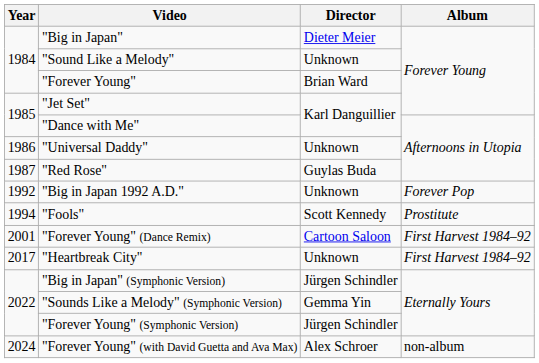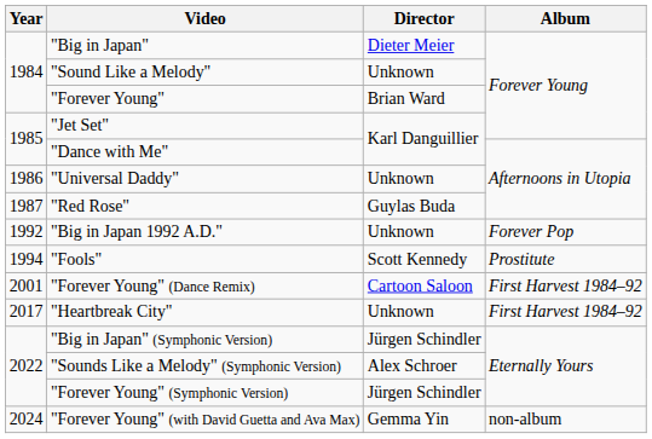 <table class="wikitable">
 <tr>
 <th>Year</th>
 <th>Video</th>
 <th>Director</th>
 <th>Album</th>
 </tr>
 <tr>
 <td rowspan="3">1984</td>
 <td>"Big in Japan"</td>
 <td><a href='#'>Dieter Meier</a></td>
 <td rowspan="4"><em>Forever Young</em></td>
 </tr>
 <tr>
 <td>"Sound Like a Melody"</td>
 <td>Unknown</td>
 </tr>
 <tr>
 <td>"Forever Young"</td>
 <td>Brian Ward</td>
 </tr>
 <tr>
 <td rowspan="2">1985</td>
 <td>"Jet Set"</td>
 <td rowspan="2">Karl Danguillier</td>
 </tr>
 <tr>
 <td>"Dance with Me"</td>
 <td rowspan="3"><em>Afternoons in Utopia</em></td>
 </tr>
 <tr>
 <td>1986</td>
 <td>"Universal Daddy"</td>
 <td>Unknown</td>
 </tr>
 <tr>
 <td>1987</td>
 <td>"Red Rose"</td>
 <td>Guylas Buda</td>
 </tr>
 <tr>
 <td>1992</td>
 <td>"Big in Japan 1992 A.D."</td>
 <td>Unknown</td>
 <td><em>Forever Pop</em></td>
 </tr>
 <tr>
 <td>1994</td>
 <td>"Fools"</td>
 <td>Scott Kennedy</td>
 <td><em>Prostitute</em></td>
 </tr>
 <tr>
 <td>2001</td>
 <td>"Forever Young" <small>(Dance Remix)</small></td>
 <td><a href='#'>Cartoon Saloon</a></td>
 <td><em>First Harvest 1984–92</em></td>
 </tr>
 <tr>
 <td>2017</td>
 <td>"Heartbreak City"</td>
 <td>Unknown</td>
 <td><em>First Harvest 1984–92</em></td>
 </tr>
 <tr>
 <td rowspan="3">2022</td>
 <td>"Big in Japan" <small>(Symphonic Version)</small></td>
 <td>Jürgen Schindler</td>
 <td rowspan="3"><em>Eternally Yours</em></td>
 </tr>
 <tr>
 <td>"Sounds Like a Melody" <small>(Symphonic Version)</small></td>
-<td>Gemma Yin</td>
+<td>Alex Schroer</td>
 </tr>
 <tr>
 <td>"Forever Young" <small>(Symphonic Version)</small></td>
 <td>Jürgen Schindler</td>
 </tr>
 <tr>
 <td>2024</td>
 <td>"Forever Young" <small>(with David Guetta and Ava Max)</small></td>
-<td>Alex Schroer</td>
+<td>Gemma Yin</td>
 <td>non-album</td>
 </tr>
 </table>
